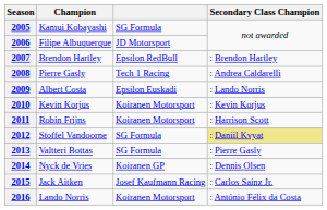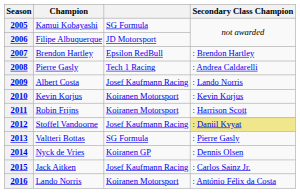 <table class="wikitable" style="font-size:85%;">
 <tr>
 <th>Season</th>
 <th>Champion</th>
 <th></th>
 <th>Secondary Class Champion</th>
 </tr>
 <tr>
 <th><a href='#'>2005</a></th>
 <td> <a href='#'>Kamui Kobayashi</a></td>
 <td> <a href='#'>SG Formula</a></td>
 <td rowspan=2 align=center><em>not awarded</em></td>
 </tr>
 <tr>
 <th><a href='#'>2006</a></th>
 <td> <a href='#'>Filipe Albuquerque</a></td>
 <td> <a href='#'>JD Motorsport</a></td>
 </tr>
 <tr>
 <th><a href='#'>2007</a></th>
 <td> <a href='#'>Brendon Hartley</a></td>
 <td> <a href='#'>Epsilon RedBull</a></td>
 <td>:  <a href='#'>Brendon Hartley</a></td>
 </tr>
 <tr>
 <th><a href='#'>2008</a></th>
 <td> <a href='#'>Pierre Gasly</a></td>
 <td> <a href='#'>Tech 1 Racing</a></td>
 <td>:  <a href='#'>Andrea Caldarelli</a></td>
 </tr>
 <tr>
 <th><a href='#'>2009</a></th>
 <td> <a href='#'>Albert Costa</a></td>
-<td> <a href='#'>Epsilon Euskadi</a></td>
+<td> <a href='#'>Josef Kaufmann Racing</a></td>
 <td>:  <a href='#'>Lando Norris</a></td>
 </tr>
 <tr>
 <th><a href='#'>2010</a></th>
 <td> <a href='#'>Kevin Korjus</a></td>
 <td> <a href='#'>Koiranen Motorsport</a></td>
 <td>:  <a href='#'>Kevin Korjus</a></td>
 </tr>
 <tr>
 <th><a href='#'>2011</a></th>
 <td> <a href='#'>Robin Frijns</a></td>
 <td> <a href='#'>Koiranen Motorsport</a></td>
 <td>:  <a href='#'>Harrison Scott</a></td>
 </tr>
 <tr>
 <th><a href='#'>2012</a></th>
 <td> <a href='#'>Stoffel Vandoorne</a></td>
-<td> <a href='#'>SG Formula</a></td>
+<td> <a href='#'>Josef Kaufmann Racing</a></td>
 <td style="background: khaki;">:  <a href='#'>Daniil Kvyat</a></td>
 </tr>
 <tr>
 <th><a href='#'>2013</a></th>
 <td> <a href='#'>Valtteri Bottas</a></td>
 <td> <a href='#'>SG Formula</a></td>
 <td>:  <a href='#'>Pierre Gasly</a></td>
 </tr>
 <tr>
 <th><a href='#'>2014</a></th>
 <td> <a href='#'>Nyck de Vries</a></td>
 <td> <a href='#'>Koiranen GP</a></td>
 <td>:  <a href='#'>Dennis Olsen</a></td>
 </tr>
 <tr>
 <th><a href='#'>2015</a></th>
 <td> <a href='#'>Jack Aitken</a></td>
 <td> <a href='#'>Josef Kaufmann Racing</a></td>
 <td>:  <a href='#'>Carlos Sainz Jr.</a></td>
 </tr>
 <tr>
 <th><a href='#'>2016</a></th>
 <td> <a href='#'>Lando Norris</a></td>
 <td> <a href='#'>Koiranen Motorsport</a></td>
 <td>:  <a href='#'>António Félix da Costa</a></td>
 </tr>
 </table>
